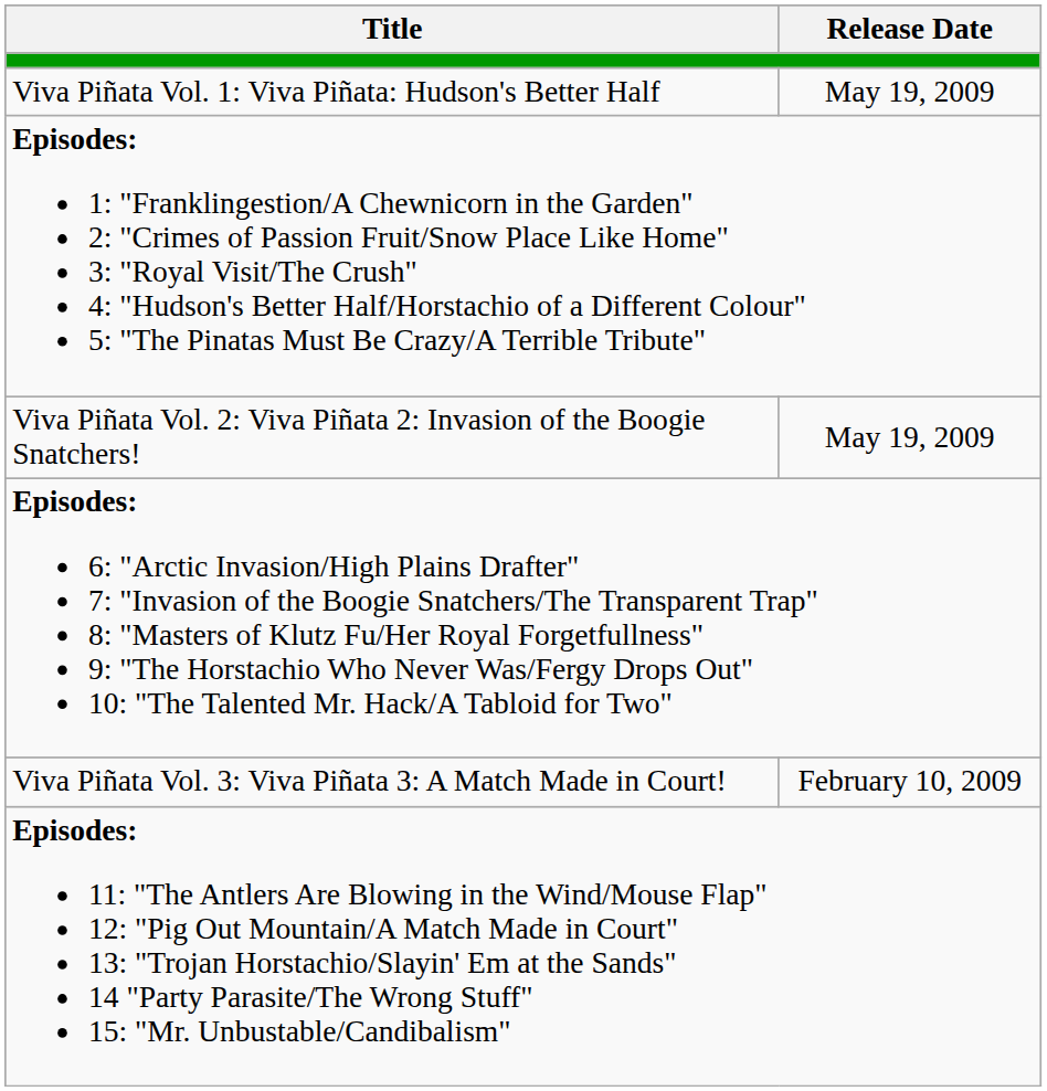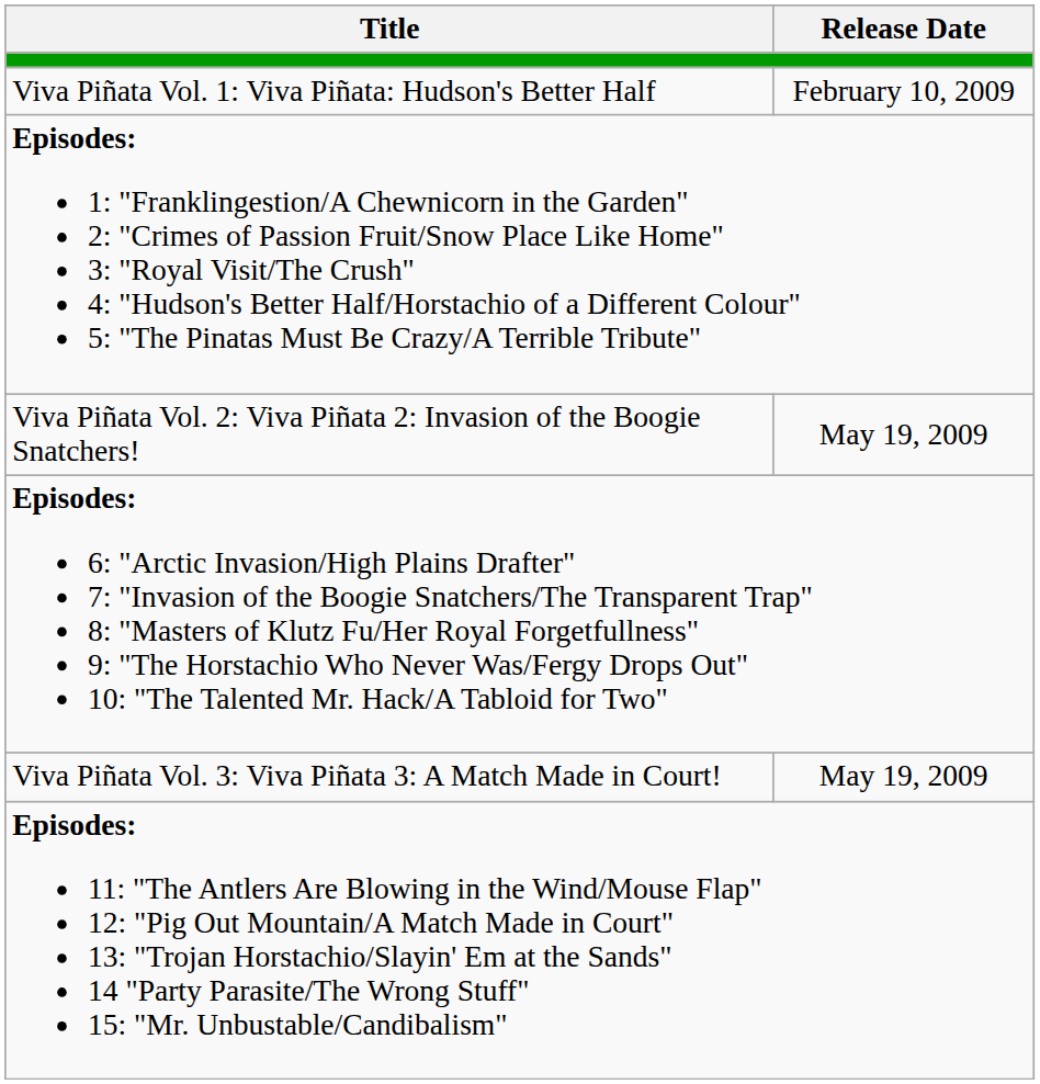 <table class="wikitable">
 <tr>
 <th width="400">Title</th>
 <th width="130">Release Date</th>
 </tr>
 <tr>
 <td colspan="6" bgcolor="#009900"></td>
 </tr>
 <tr>
 <td>Viva Piñata Vol. 1: Viva Piñata: Hudson's Better Half </td>
-<td align="center">May 19, 2009</td>
+<td align="center">February 10, 2009</td>
 </tr>
 <tr>
 <td colspan="5"><strong>Episodes:</strong><br><ul><li>1: "Franklingestion/A Chewnicorn in the Garden"</li><li>2: "Crimes of Passion Fruit/Snow Place Like Home"</li><li>3: "Royal Visit/The Crush"</li><li>4: "Hudson's Better Half/Horstachio of a Different Colour"</li><li>5: "The Pinatas Must Be Crazy/A Terrible Tribute"</li></ul></td>
 </tr>
 <tr>
 <td>Viva Piñata Vol. 2: Viva Piñata 2: Invasion of the Boogie Snatchers! </td>
 <td align="center">May 19, 2009</td>
 </tr>
 <tr>
 <td colspan="5"><strong>Episodes:</strong><br><ul><li>6: "Arctic Invasion/High Plains Drafter"</li><li>7: "Invasion of the Boogie Snatchers/The Transparent Trap"</li><li>8: "Masters of Klutz Fu/Her Royal Forgetfullness"</li><li>9: "The Horstachio Who Never Was/Fergy Drops Out"</li><li>10: "The Talented Mr. Hack/A Tabloid for Two"</li></ul></td>
 </tr>
 <tr>
 <td>Viva Piñata Vol. 3: Viva Piñata 3: A Match Made in Court! </td>
-<td align="center">February 10, 2009</td>
+<td align="center">May 19, 2009</td>
 </tr>
 <tr>
 <td colspan="5"><strong>Episodes:</strong><br><ul><li>11: "The Antlers Are Blowing in the Wind/Mouse Flap"</li><li>12: "Pig Out Mountain/A Match Made in Court"</li><li>13: "Trojan Horstachio/Slayin' Em at the Sands"</li><li>14 "Party Parasite/The Wrong Stuff"</li><li>15: "Mr. Unbustable/Candibalism"</li></ul></td>
 </tr>
 </table>
